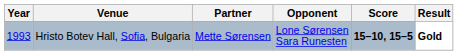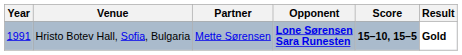 <table class="sortable wikitable" style="font-size: 90%;">
 <tr>
 <th>Year</th>
 <th>Venue</th>
 <th>Partner</th>
 <th>Opponent</th>
 <th>Score</th>
 <th>Result</th>
 </tr>
 <tr style="background:#AABBCC">
-<td align="center"><a href='#'>1993</a></td>
+<td align="center"><a href='#'>1991</a></td>
 <td align="left">Hristo Botev Hall, <a href='#'>Sofia</a>, Bulgaria</td>
 <td align="left"> <a href='#'>Mette Sørensen</a></td>
-<td align="left"> <a href='#'>Lone Sørensen</a> <br>  <a href='#'>Sara Runesten</a></td>
+<td align="left"><strong> <a href='#'>Lone Sørensen</a> <br>  <a href='#'>Sara Runesten</a></strong></td>
 <td align="left"><strong>15–10, 15–5</strong></td>
 <td style="text-align:left; background:white"> <strong>Gold</strong></td>
 </tr>
 </table>
